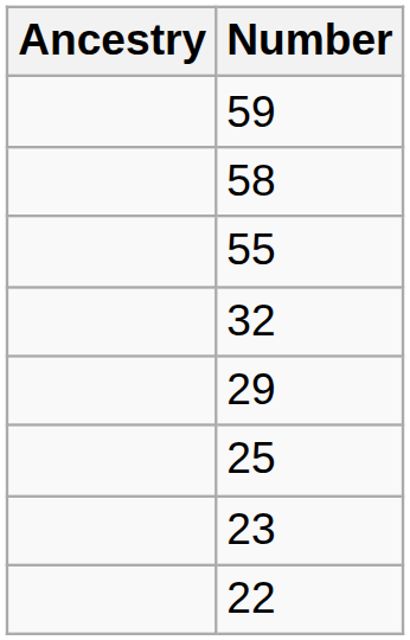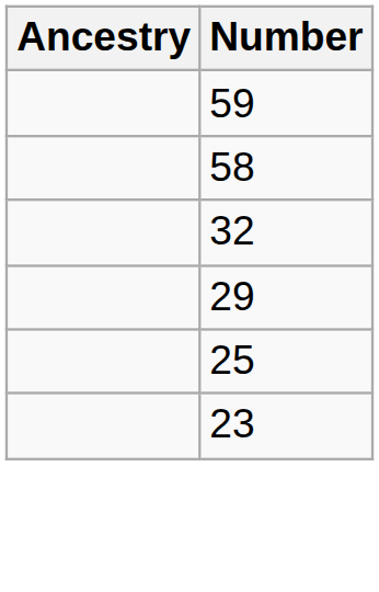 <table style="float: right; margin: 1.5em;" class="wikitable sortable">
 <tr>
 <th>Ancestry</th>
 <th>Number</th>
 </tr>
 <tr>
 <td></td>
 <td>59</td>
 </tr>
 <tr>
 <td></td>
 <td>58</td>
-</tr>
-<tr>
-<td></td>
-<td>55</td>
 </tr>
 <tr>
 <td></td>
 <td>32</td>
 </tr>
 <tr>
 <td></td>
 <td>29</td>
 </tr>
 <tr>
 <td></td>
 <td>25</td>
 </tr>
 <tr>
 <td></td>
 <td>23</td>
 </tr>
-<tr>
-<td></td>
-<td>22</td>
-</tr>
 </table>
